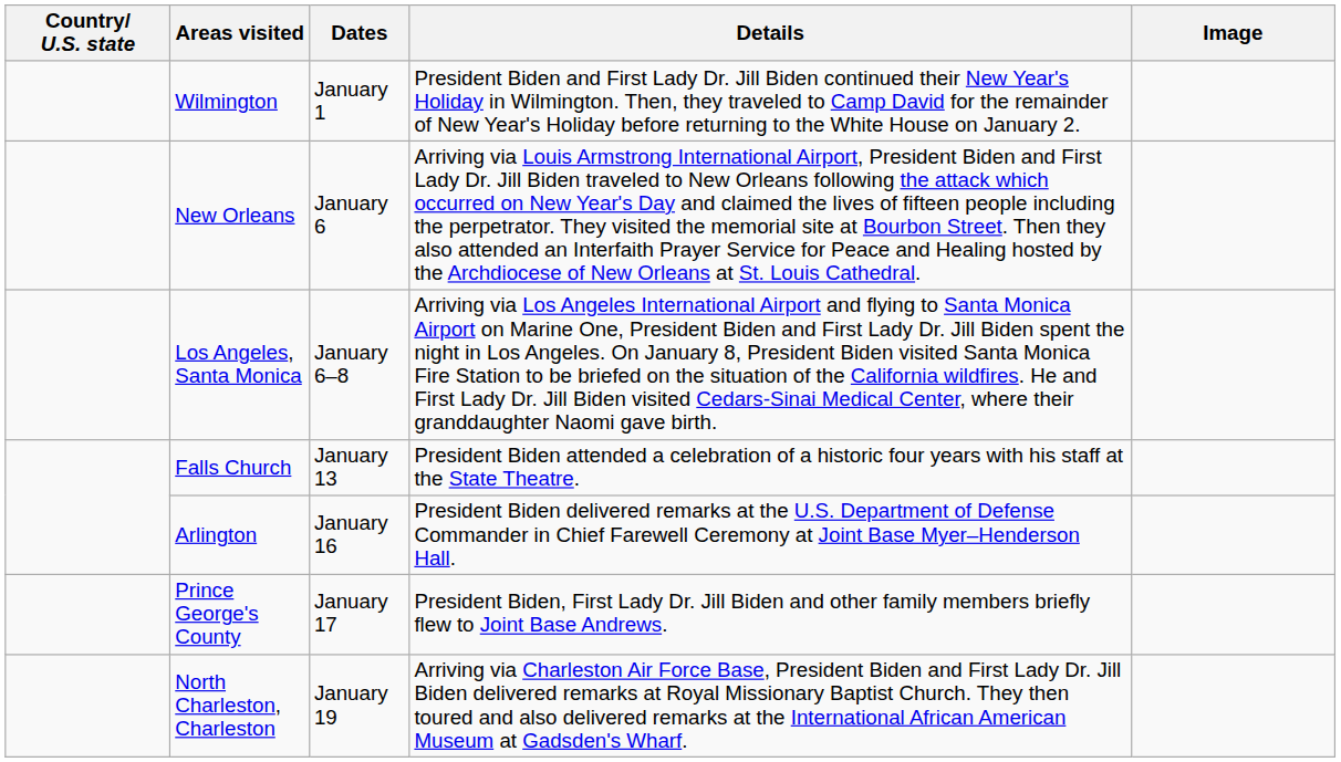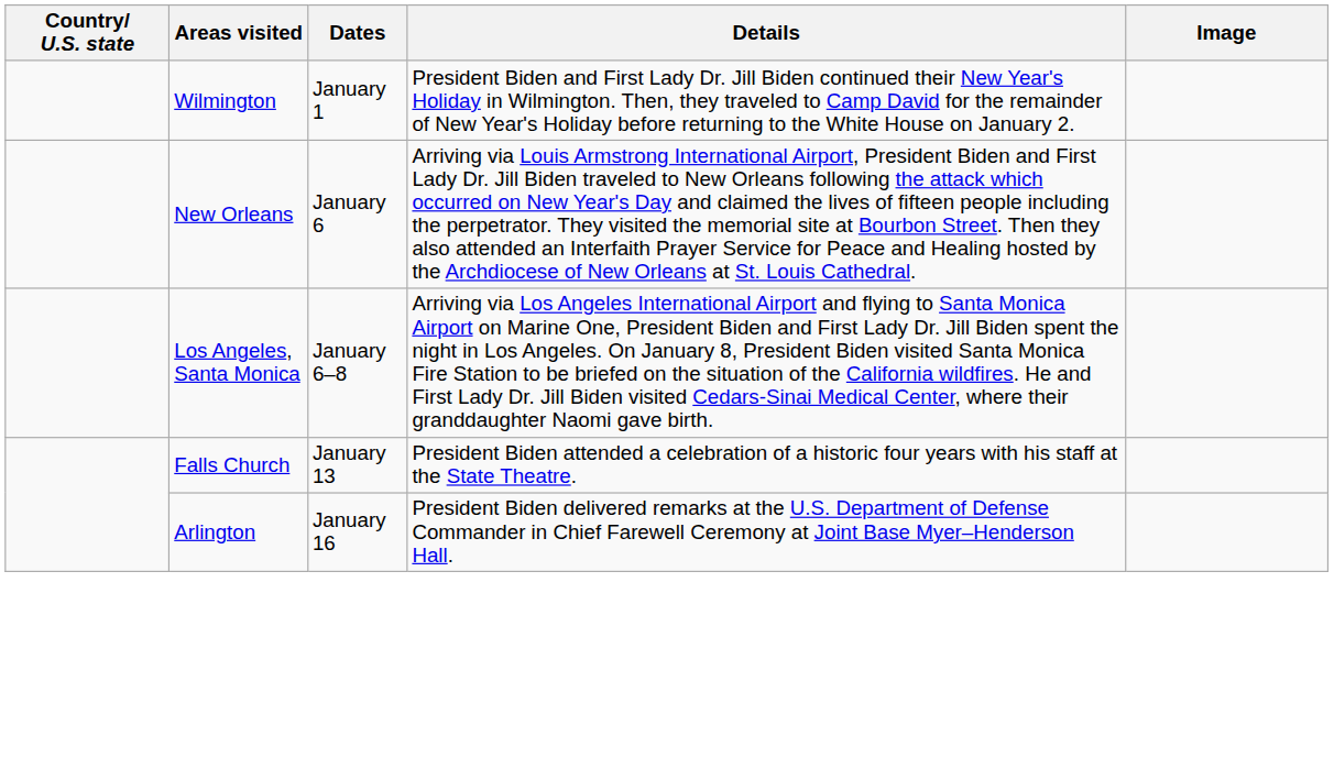 <table class="wikitable" style="margin: 1em auto 1em auto">
 <tr>
 <th width=120>Country/<br><em>U.S. state</em></th>
 <th width=100>Areas visited</th>
 <th width=70>Dates</th>
 <th width=550>Details</th>
 <th width=150>Image</th>
 </tr>
 <tr>
 <td></td>
 <td><a href='#'>Wilmington</a></td>
 <td>January 1</td>
 <td>President Biden and First Lady Dr. Jill Biden continued their <a href='#'>New Year's Holiday</a> in Wilmington. Then, they traveled to <a href='#'>Camp David</a> for the remainder of New Year's Holiday before returning to the White House on January 2.</td>
 <td></td>
 </tr>
 <tr>
 <td></td>
 <td><a href='#'>New Orleans</a></td>
 <td>January 6</td>
 <td>Arriving via <a href='#'>Louis Armstrong International Airport</a>, President Biden and First Lady Dr. Jill Biden traveled to New Orleans following <a href='#'>the attack which occurred on New Year's Day</a> and claimed the lives of fifteen people including the perpetrator. They visited the memorial site at <a href='#'>Bourbon Street</a>. Then they also attended an Interfaith Prayer Service for Peace and Healing hosted by the <a href='#'>Archdiocese of New Orleans</a> at <a href='#'>St. Louis Cathedral</a>.</td>
 <td></td>
 </tr>
 <tr>
 <td></td>
 <td><a href='#'>Los Angeles</a>, <a href='#'>Santa Monica</a></td>
 <td>January 6–8</td>
 <td>Arriving via <a href='#'>Los Angeles International Airport</a> and flying to <a href='#'>Santa Monica Airport</a> on Marine One, President Biden and First Lady Dr. Jill Biden spent the night in Los Angeles. On January 8, President Biden visited Santa Monica Fire Station to be  briefed on the situation of the <a href='#'>California wildfires</a>. He and First Lady Dr. Jill Biden visited <a href='#'>Cedars-Sinai Medical Center</a>, where their granddaughter Naomi gave birth.</td>
 <td></td>
 </tr>
 <tr>
 <td rowspan="2"></td>
 <td><a href='#'>Falls Church</a></td>
 <td>January 13</td>
 <td>President Biden attended a celebration of a historic four years with his staff at the <a href='#'>State Theatre</a>.</td>
 <td></td>
 </tr>
 <tr>
 <td><a href='#'>Arlington</a></td>
 <td>January 16</td>
 <td>President Biden delivered remarks at the <a href='#'>U.S. Department of Defense</a> Commander in Chief Farewell Ceremony at <a href='#'>Joint Base Myer–Henderson Hall</a>.</td>
 <td></td>
 </tr>
-<tr>
-<td></td>
-<td><a href='#'>Prince George's County</a></td>
-<td>January 17</td>
-<td>President Biden, First Lady Dr. Jill Biden and other family members briefly flew to <a href='#'>Joint Base Andrews</a>.</td>
-<td></td>
-</tr>
-<tr>
-<td></td>
-<td><a href='#'>North Charleston</a>, <a href='#'>Charleston</a></td>
-<td>January 19</td>
-<td>Arriving via <a href='#'>Charleston Air Force Base</a>, President Biden and First Lady Dr. Jill Biden delivered remarks at Royal Missionary Baptist Church. They then toured and also delivered remarks at the <a href='#'>International African American Museum</a> at <a href='#'>Gadsden's Wharf</a>.</td>
-<td></td>
-</tr>
 </table>
